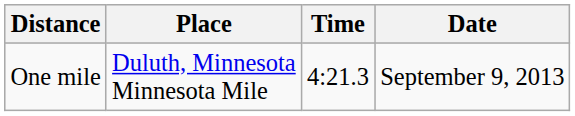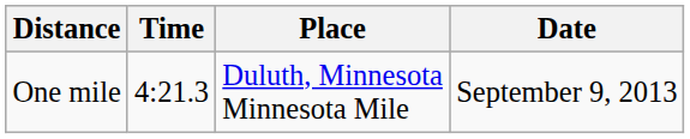 <table class=wikitable>
 <tr>
 <th>Distance</th>
+<th>Time</th>
 <th>Place</th>
-<th>Time</th>
 <th>Date</th>
 </tr>
 <tr>
 <td>One mile</td>
+<td>4:21.3</td>
 <td><a href='#'>Duluth, Minnesota</a><br>Minnesota Mile</td>
-<td>4:21.3</td>
 <td>September 9, 2013</td>
 </tr>
 </table>
